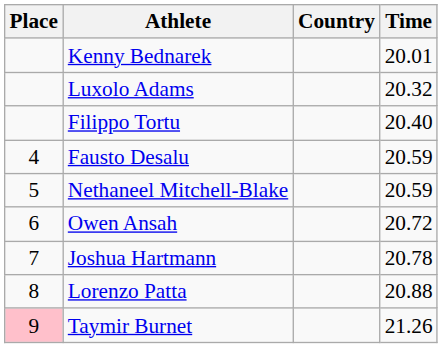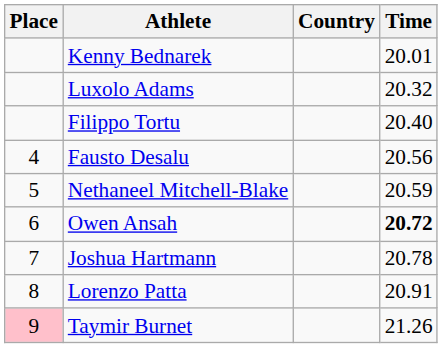 <table class="wikitable">
 <tr>
 <th>Place</th>
 <th>Athlete</th>
 <th>Country</th>
 <th>Time</th>
 </tr>
 <tr>
 <td align=center></td>
 <td><a href='#'>Kenny Bednarek</a></td>
 <td></td>
 <td>20.01</td>
 </tr>
 <tr>
 <td align=center></td>
 <td><a href='#'>Luxolo Adams</a></td>
 <td></td>
 <td>20.32</td>
 </tr>
 <tr>
 <td align=center></td>
 <td><a href='#'>Filippo Tortu</a></td>
 <td></td>
 <td>20.40</td>
 </tr>
 <tr>
 <td align=center>4</td>
 <td><a href='#'>Fausto Desalu</a></td>
 <td></td>
-<td>20.59</td>
+<td>20.56</td>
 </tr>
 <tr>
 <td align=center>5</td>
 <td><a href='#'>Nethaneel Mitchell-Blake</a></td>
 <td></td>
 <td>20.59</td>
 </tr>
 <tr>
 <td align=center>6</td>
 <td><a href='#'>Owen Ansah</a></td>
 <td></td>
-<td>20.72</td>
+<td><strong>20.72</strong></td>
 </tr>
 <tr>
 <td align=center>7</td>
 <td><a href='#'>Joshua Hartmann</a></td>
 <td></td>
 <td>20.78</td>
 </tr>
 <tr>
 <td align=center>8</td>
 <td><a href='#'>Lorenzo Patta</a></td>
 <td></td>
-<td>20.88</td>
+<td>20.91</td>
 </tr>
 <tr>
 <td align=center style="background: pink;">9</td>
 <td><a href='#'>Taymir Burnet</a></td>
 <td></td>
 <td>21.26</td>
 </tr>
 </table>
